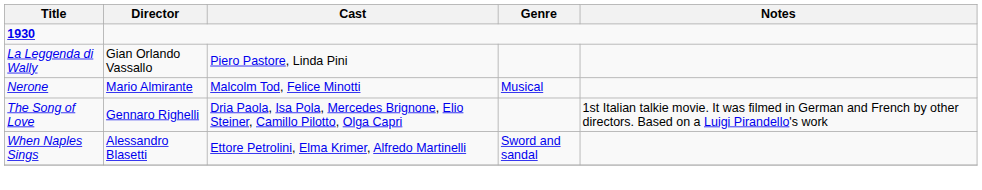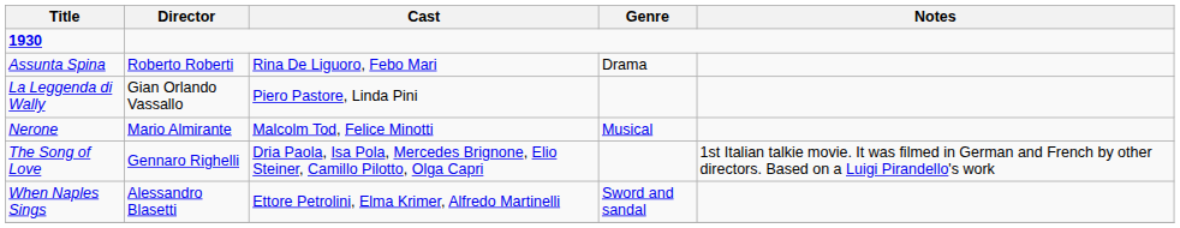 <table class="wikitable">
 <tr>
 <th>Title</th>
 <th>Director</th>
 <th>Cast</th>
 <th>Genre</th>
 <th>Notes</th>
 </tr>
 <tr>
 <td><strong><a href='#'>1930</a></strong></td>
+</tr>
+<tr>
+<td><em><a href='#'>Assunta Spina</a></em></td>
+<td><a href='#'>Roberto Roberti</a></td>
+<td><a href='#'>Rina De Liguoro</a>, <a href='#'>Febo Mari</a></td>
+<td>Drama</td>
+<td></td>
 </tr>
 <tr>
 <td><em><a href='#'>La Leggenda di Wally</a></em></td>
 <td>Gian Orlando Vassallo</td>
 <td><a href='#'>Piero Pastore</a>, Linda Pini</td>
 <td></td>
 <td></td>
 </tr>
 <tr>
 <td><em><a href='#'>Nerone</a></em></td>
 <td><a href='#'>Mario Almirante</a></td>
 <td><a href='#'>Malcolm Tod</a>, <a href='#'>Felice Minotti</a></td>
 <td><a href='#'>Musical</a></td>
 <td></td>
 </tr>
 <tr>
 <td><em><a href='#'>The Song of Love</a></em></td>
 <td><a href='#'>Gennaro Righelli</a></td>
 <td><a href='#'>Dria Paola</a>, <a href='#'>Isa Pola</a>, <a href='#'>Mercedes Brignone</a>, <a href='#'>Elio Steiner</a>, <a href='#'>Camillo Pilotto</a>, <a href='#'>Olga Capri</a></td>
 <td></td>
 <td>1st Italian talkie movie. It was filmed in German and French by other directors. Based on a <a href='#'>Luigi Pirandello</a>'s work</td>
 </tr>
 <tr>
 <td><em><a href='#'>When Naples Sings</a></em></td>
 <td><a href='#'>Alessandro Blasetti</a></td>
 <td><a href='#'>Ettore Petrolini</a>, <a href='#'>Elma Krimer</a>, <a href='#'>Alfredo Martinelli</a></td>
 <td><a href='#'>Sword and sandal</a></td>
 <td></td>
 </tr>
 <tr>
 </tr>
 </table>
